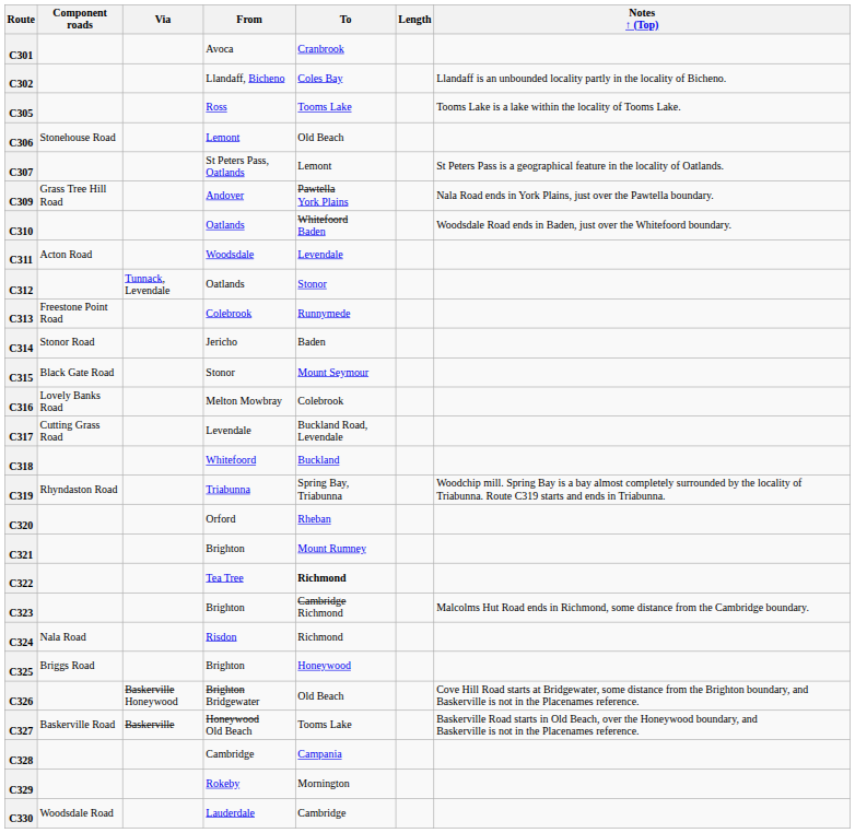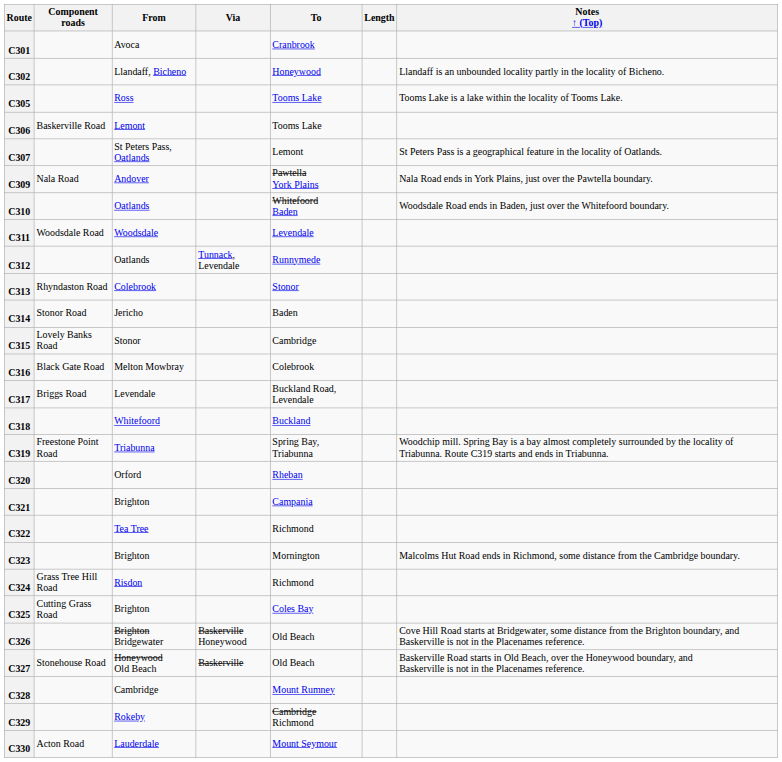 <table class="wikitable">
 <tr>
 <th scope="col">Route</th>
 <th scope="col">Component roads</th>
+<th scope="col">From</th>
 <th scope="col">Via</th>
-<th scope="col">From</th>
 <th scope="col">To</th>
 <th scope="col">Length</th>
 <th scope="col">Notes<br><a href='#'>↑ (Top)</a></th>
 </tr>
 <tr>
 <th style="vertical-align:top; white-space:nowrap;"><br>C301</th>
 <td></td>
+<td>Avoca</td>
 <td></td>
-<td>Avoca</td>
 <td><a href='#'>Cranbrook</a></td>
 <td></td>
 <td></td>
 </tr>
 <tr>
 <th style="vertical-align:top; white-space:nowrap;"><br>C302</th>
 <td></td>
+<td>Llandaff, <a href='#'>Bicheno</a></td>
 <td></td>
-<td>Llandaff, <a href='#'>Bicheno</a></td>
-<td><a href='#'>Coles Bay</a></td>
+<td><a href='#'>Honeywood</a></td>
 <td></td>
 <td>Llandaff is an unbounded locality partly in the locality of Bicheno.</td>
 </tr>
 <tr>
 <th style="vertical-align:top; white-space:nowrap;"><br>C305</th>
 <td></td>
+<td><a href='#'>Ross</a></td>
 <td></td>
-<td><a href='#'>Ross</a></td>
 <td><a href='#'>Tooms Lake</a></td>
 <td></td>
 <td>Tooms Lake is a lake within the locality of Tooms Lake.</td>
 </tr>
 <tr>
 <th style="vertical-align:top; white-space:nowrap;"><br>C306</th>
-<td>Stonehouse Road</td>
+<td>Baskerville Road</td>
+<td><a href='#'>Lemont</a></td>
 <td></td>
-<td><a href='#'>Lemont</a></td>
-<td>Old Beach</td>
+<td>Tooms Lake</td>
 <td></td>
 <td></td>
 </tr>
 <tr>
 <th style="vertical-align:top; white-space:nowrap;"><br>C307</th>
 <td></td>
+<td> St Peters Pass, <a href='#'>Oatlands</a></td>
 <td></td>
-<td> St Peters Pass, <a href='#'>Oatlands</a></td>
 <td>Lemont</td>
 <td></td>
 <td>St Peters Pass is a geographical feature in the locality of Oatlands.</td>
 </tr>
 <tr>
 <th style="vertical-align:top; white-space:nowrap;"><br>C309</th>
-<td>Grass Tree Hill Road</td>
+<td>Nala Road</td>
+<td><a href='#'>Andover</a></td>
 <td></td>
-<td><a href='#'>Andover</a></td>
 <td> <s>Pawtella</s> <br> <a href='#'>York Plains</a></td>
 <td></td>
 <td>Nala Road ends in York Plains, just over the Pawtella boundary.</td>
 </tr>
 <tr>
 <th style="vertical-align:top; white-space:nowrap;"><br>C310</th>
 <td></td>
+<td><a href='#'>Oatlands</a></td>
 <td></td>
-<td><a href='#'>Oatlands</a></td>
 <td> <s>Whitefoord</s> <br> <a href='#'>Baden</a></td>
 <td></td>
 <td>Woodsdale Road ends in Baden, just over the Whitefoord boundary.</td>
 </tr>
 <tr>
 <th style="vertical-align:top; white-space:nowrap;"><br>C311</th>
-<td>Acton Road</td>
+<td>Woodsdale Road</td>
+<td><a href='#'>Woodsdale</a></td>
 <td></td>
-<td><a href='#'>Woodsdale</a></td>
 <td><a href='#'>Levendale</a></td>
 <td></td>
 <td></td>
 </tr>
 <tr>
 <th style="vertical-align:top; white-space:nowrap;"><br>C312</th>
 <td></td>
+<td>Oatlands</td>
 <td><a href='#'>Tunnack</a>, Levendale</td>
-<td>Oatlands</td>
-<td><a href='#'>Stonor</a></td>
+<td><a href='#'>Runnymede</a></td>
 <td></td>
 <td></td>
 </tr>
 <tr>
 <th style="vertical-align:top; white-space:nowrap;"><br>C313</th>
-<td>Freestone Point Road</td>
+<td>Rhyndaston Road</td>
+<td><a href='#'>Colebrook</a></td>
 <td></td>
-<td><a href='#'>Colebrook</a></td>
-<td><a href='#'>Runnymede</a></td>
+<td><a href='#'>Stonor</a></td>
 <td></td>
 <td></td>
 </tr>
 <tr>
 <th style="vertical-align:top; white-space:nowrap;"><br>C314</th>
 <td>Stonor Road</td>
+<td>Jericho</td>
 <td></td>
-<td>Jericho</td>
 <td>Baden</td>
 <td></td>
 <td></td>
 </tr>
 <tr>
 <th style="vertical-align:top; white-space:nowrap;"><br>C315</th>
-<td>Black Gate Road</td>
+<td>Lovely Banks Road</td>
+<td>Stonor</td>
 <td></td>
-<td>Stonor</td>
-<td><a href='#'>Mount Seymour</a></td>
+<td>Cambridge</td>
 <td></td>
 <td></td>
 </tr>
 <tr>
 <th style="vertical-align:top; white-space:nowrap;"><br>C316</th>
-<td>Lovely Banks Road</td>
+<td>Black Gate Road</td>
+<td>Melton Mowbray</td>
 <td></td>
-<td>Melton Mowbray</td>
 <td>Colebrook</td>
 <td></td>
 <td></td>
 </tr>
 <tr>
 <th style="vertical-align:top; white-space:nowrap;"><br>C317</th>
-<td>Cutting Grass Road</td>
+<td>Briggs Road</td>
+<td>Levendale</td>
 <td></td>
-<td>Levendale</td>
 <td>Buckland Road, Levendale</td>
 <td></td>
 <td></td>
 </tr>
 <tr>
 <th style="vertical-align:top; white-space:nowrap;"><br>C318</th>
 <td></td>
+<td><a href='#'>Whitefoord</a></td>
 <td></td>
-<td><a href='#'>Whitefoord</a></td>
 <td><a href='#'>Buckland</a></td>
 <td></td>
 <td></td>
 </tr>
 <tr>
 <th style="vertical-align:top; white-space:nowrap;"><br>C319</th>
-<td>Rhyndaston Road</td>
+<td>Freestone Point Road</td>
+<td><a href='#'>Triabunna</a></td>
 <td></td>
-<td><a href='#'>Triabunna</a></td>
 <td>Spring Bay, Triabunna</td>
 <td></td>
 <td>Woodchip mill. Spring Bay is a bay almost completely surrounded by the locality of Triabunna. Route C319 starts and ends in Triabunna.</td>
 </tr>
 <tr>
 <th style="vertical-align:top; white-space:nowrap;"><br>C320</th>
 <td></td>
+<td>Orford</td>
 <td></td>
-<td>Orford</td>
 <td><a href='#'>Rheban</a></td>
 <td></td>
 <td></td>
 </tr>
 <tr>
 <th style="vertical-align:top; white-space:nowrap;"><br>C321</th>
 <td></td>
+<td>Brighton</td>
 <td></td>
-<td>Brighton</td>
-<td><a href='#'>Mount Rumney</a></td>
+<td><a href='#'>Campania</a></td>
 <td></td>
 <td></td>
 </tr>
 <tr>
 <th style="vertical-align:top; white-space:nowrap;"><br>C322</th>
 <td></td>
+<td><a href='#'>Tea Tree</a></td>
 <td></td>
-<td><a href='#'>Tea Tree</a></td>
-<td><strong>Richmond</strong></td>
+<td>Richmond</td>
 <td></td>
 <td></td>
 </tr>
 <tr>
 <th style="vertical-align:top; white-space:nowrap;"><br>C323</th>
 <td></td>
+<td>Brighton</td>
 <td></td>
-<td>Brighton</td>
-<td> <s>Cambridge</s> <br> Richmond</td>
+<td>Mornington</td>
 <td></td>
 <td>Malcolms Hut Road ends in Richmond, some distance from the Cambridge boundary.</td>
 </tr>
 <tr>
 <th style="vertical-align:top; white-space:nowrap;"><br>C324</th>
-<td>Nala Road</td>
+<td>Grass Tree Hill Road</td>
+<td><a href='#'>Risdon</a></td>
 <td></td>
-<td><a href='#'>Risdon</a></td>
 <td>Richmond</td>
 <td></td>
 <td></td>
 </tr>
 <tr>
 <th style="vertical-align:top; white-space:nowrap;"><br>C325</th>
-<td>Briggs Road</td>
+<td>Cutting Grass Road</td>
+<td>Brighton</td>
 <td></td>
-<td>Brighton</td>
-<td><a href='#'>Honeywood</a></td>
+<td><a href='#'>Coles Bay</a></td>
 <td></td>
 <td></td>
 </tr>
 <tr>
 <th style="vertical-align:top; white-space:nowrap;"><br>C326</th>
 <td></td>
+<td> <s>Brighton</s> <br> Bridgewater</td>
 <td> <s>Baskerville</s> <br> Honeywood</td>
-<td> <s>Brighton</s> <br> Bridgewater</td>
 <td>Old Beach</td>
 <td></td>
 <td>Cove Hill Road starts at Bridgewater, some distance from the Brighton boundary, and <br> Baskerville is not in the Placenames reference.</td>
 </tr>
 <tr>
 <th style="vertical-align:top; white-space:nowrap;"><br>C327</th>
-<td>Baskerville Road</td>
+<td>Stonehouse Road</td>
+<td> <s>Honeywood</s> <br> Old Beach</td>
 <td> <s>Baskerville</s></td>
-<td> <s>Honeywood</s> <br> Old Beach</td>
-<td>Tooms Lake</td>
+<td>Old Beach</td>
 <td></td>
 <td>Baskerville Road starts in Old Beach, over the Honeywood boundary, and <br> Baskerville is not in the Placenames reference.</td>
 </tr>
 <tr>
 <th style="vertical-align:top; white-space:nowrap;"><br>C328</th>
 <td></td>
+<td>Cambridge</td>
 <td></td>
-<td>Cambridge</td>
-<td><a href='#'>Campania</a></td>
+<td><a href='#'>Mount Rumney</a></td>
 <td></td>
 <td></td>
 </tr>
 <tr>
 <th style="vertical-align:top; white-space:nowrap;"><br>C329</th>
 <td></td>
+<td><a href='#'>Rokeby</a></td>
 <td></td>
-<td><a href='#'>Rokeby</a></td>
-<td>Mornington</td>
+<td> <s>Cambridge</s> <br> Richmond</td>
 <td></td>
 <td></td>
 </tr>
 <tr>
 <th style="vertical-align:top; white-space:nowrap;"><br>C330</th>
-<td>Woodsdale Road</td>
+<td>Acton Road</td>
+<td><a href='#'>Lauderdale</a></td>
 <td></td>
-<td><a href='#'>Lauderdale</a></td>
-<td>Cambridge</td>
+<td><a href='#'>Mount Seymour</a></td>
 <td></td>
 <td></td>
 </tr>
 </table>
